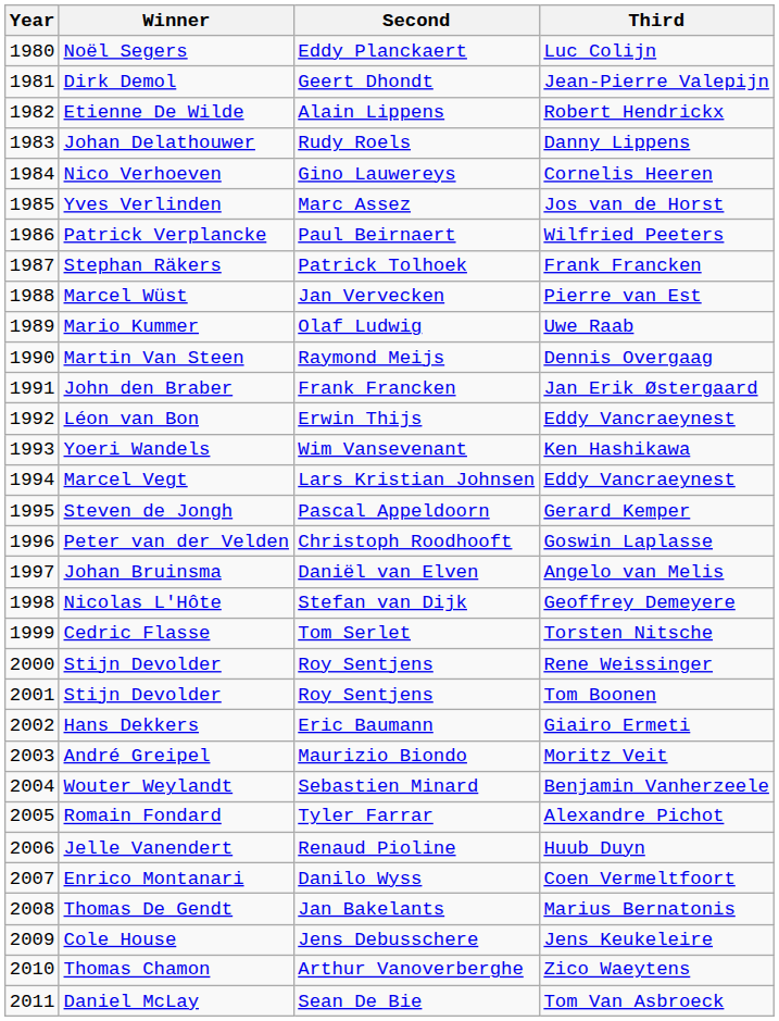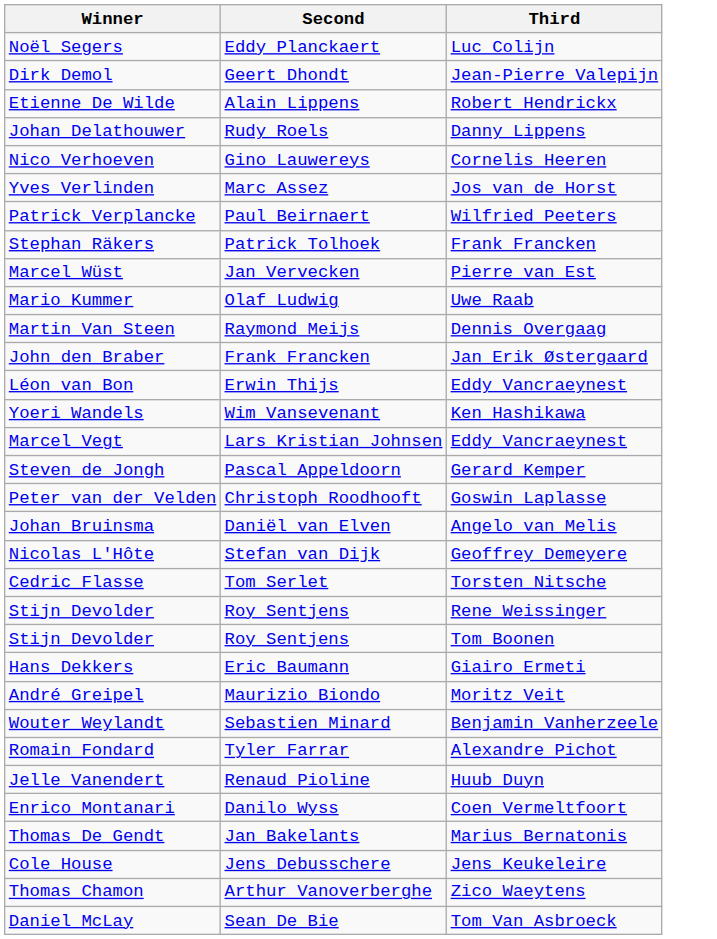 <table class="wikitable sortable">
 <tr>
-<th>Year</th>
 <th>Winner</th>
 <th>Second</th>
 <th>Third</th>
 </tr>
 <tr>
-<td>1980</td>
 <td> <a href='#'>Noël Segers</a></td>
 <td> <a href='#'>Eddy Planckaert</a></td>
 <td> <a href='#'>Luc Colijn</a></td>
 </tr>
 <tr>
-<td>1981</td>
 <td> <a href='#'>Dirk Demol</a></td>
 <td> <a href='#'>Geert Dhondt</a></td>
 <td> <a href='#'>Jean-Pierre Valepijn</a></td>
 </tr>
 <tr>
-<td>1982</td>
 <td> <a href='#'>Etienne De Wilde</a></td>
 <td> <a href='#'>Alain Lippens</a></td>
 <td> <a href='#'>Robert Hendrickx</a></td>
 </tr>
 <tr>
-<td>1983</td>
 <td> <a href='#'>Johan Delathouwer</a></td>
 <td> <a href='#'>Rudy Roels</a></td>
 <td> <a href='#'>Danny Lippens</a></td>
 </tr>
 <tr>
-<td>1984</td>
 <td> <a href='#'>Nico Verhoeven</a></td>
 <td> <a href='#'>Gino Lauwereys</a></td>
 <td> <a href='#'>Cornelis Heeren</a></td>
 </tr>
 <tr>
-<td>1985</td>
 <td> <a href='#'>Yves Verlinden</a></td>
 <td> <a href='#'>Marc Assez</a></td>
 <td> <a href='#'>Jos van de Horst</a></td>
 </tr>
 <tr>
-<td>1986</td>
 <td> <a href='#'>Patrick Verplancke</a></td>
 <td> <a href='#'>Paul Beirnaert</a></td>
 <td> <a href='#'>Wilfried Peeters</a></td>
 </tr>
 <tr>
-<td>1987</td>
 <td> <a href='#'>Stephan Räkers</a></td>
 <td> <a href='#'>Patrick Tolhoek</a></td>
 <td> <a href='#'>Frank Francken</a></td>
 </tr>
 <tr>
-<td>1988</td>
 <td> <a href='#'>Marcel Wüst</a></td>
 <td> <a href='#'>Jan Vervecken</a></td>
 <td> <a href='#'>Pierre van Est</a></td>
 </tr>
 <tr>
-<td>1989</td>
 <td> <a href='#'>Mario Kummer</a></td>
 <td> <a href='#'>Olaf Ludwig</a></td>
 <td> <a href='#'>Uwe Raab</a></td>
 </tr>
 <tr>
-<td>1990</td>
 <td> <a href='#'>Martin Van Steen</a></td>
 <td> <a href='#'>Raymond Meijs</a></td>
 <td> <a href='#'>Dennis Overgaag</a></td>
 </tr>
 <tr>
-<td>1991</td>
 <td> <a href='#'>John den Braber</a></td>
 <td> <a href='#'>Frank Francken</a></td>
 <td> <a href='#'>Jan Erik Østergaard</a></td>
 </tr>
 <tr>
-<td>1992</td>
 <td> <a href='#'>Léon van Bon</a></td>
 <td> <a href='#'>Erwin Thijs</a></td>
 <td> <a href='#'>Eddy Vancraeynest</a></td>
 </tr>
 <tr>
-<td>1993</td>
 <td> <a href='#'>Yoeri Wandels</a></td>
 <td> <a href='#'>Wim Vansevenant</a></td>
 <td> <a href='#'>Ken Hashikawa</a></td>
 </tr>
 <tr>
-<td>1994</td>
 <td> <a href='#'>Marcel Vegt</a></td>
 <td> <a href='#'>Lars Kristian Johnsen</a></td>
 <td> <a href='#'>Eddy Vancraeynest</a></td>
 </tr>
 <tr>
-<td>1995</td>
 <td> <a href='#'>Steven de Jongh</a></td>
 <td> <a href='#'>Pascal Appeldoorn</a></td>
 <td> <a href='#'>Gerard Kemper</a></td>
 </tr>
 <tr>
-<td>1996</td>
 <td> <a href='#'>Peter van der Velden</a></td>
 <td> <a href='#'>Christoph Roodhooft</a></td>
 <td> <a href='#'>Goswin Laplasse</a></td>
 </tr>
 <tr>
-<td>1997</td>
 <td> <a href='#'>Johan Bruinsma</a></td>
 <td> <a href='#'>Daniël van Elven</a></td>
 <td> <a href='#'>Angelo van Melis</a></td>
 </tr>
 <tr>
-<td>1998</td>
 <td> <a href='#'>Nicolas L'Hôte</a></td>
 <td> <a href='#'>Stefan van Dijk</a></td>
 <td> <a href='#'>Geoffrey Demeyere</a></td>
 </tr>
 <tr>
-<td>1999</td>
 <td> <a href='#'>Cedric Flasse</a></td>
 <td> <a href='#'>Tom Serlet</a></td>
 <td> <a href='#'>Torsten Nitsche</a></td>
 </tr>
 <tr>
-<td>2000</td>
 <td> <a href='#'>Stijn Devolder</a></td>
 <td> <a href='#'>Roy Sentjens</a></td>
 <td> <a href='#'>Rene Weissinger</a></td>
 </tr>
 <tr>
-<td>2001</td>
 <td> <a href='#'>Stijn Devolder</a></td>
 <td> <a href='#'>Roy Sentjens</a></td>
 <td> <a href='#'>Tom Boonen</a></td>
 </tr>
 <tr>
-<td>2002</td>
 <td> <a href='#'>Hans Dekkers</a></td>
 <td> <a href='#'>Eric Baumann</a></td>
 <td> <a href='#'>Giairo Ermeti</a></td>
 </tr>
 <tr>
-<td>2003</td>
 <td> <a href='#'>André Greipel</a></td>
 <td> <a href='#'>Maurizio Biondo</a></td>
 <td> <a href='#'>Moritz Veit</a></td>
 </tr>
 <tr>
-<td>2004</td>
 <td> <a href='#'>Wouter Weylandt</a></td>
 <td> <a href='#'>Sebastien Minard</a></td>
 <td> <a href='#'>Benjamin Vanherzeele</a></td>
 </tr>
 <tr>
-<td>2005</td>
 <td> <a href='#'>Romain Fondard</a></td>
 <td> <a href='#'>Tyler Farrar</a></td>
 <td> <a href='#'>Alexandre Pichot</a></td>
 </tr>
 <tr>
-<td>2006</td>
 <td> <a href='#'>Jelle Vanendert</a></td>
 <td> <a href='#'>Renaud Pioline</a></td>
 <td> <a href='#'>Huub Duyn</a></td>
 </tr>
 <tr>
-<td>2007</td>
 <td> <a href='#'>Enrico Montanari</a></td>
 <td> <a href='#'>Danilo Wyss</a></td>
 <td> <a href='#'>Coen Vermeltfoort</a></td>
 </tr>
 <tr>
-<td>2008</td>
 <td> <a href='#'>Thomas De Gendt</a></td>
 <td> <a href='#'>Jan Bakelants</a></td>
 <td> <a href='#'>Marius Bernatonis</a></td>
 </tr>
 <tr>
-<td>2009</td>
 <td> <a href='#'>Cole House</a></td>
 <td> <a href='#'>Jens Debusschere</a></td>
 <td> <a href='#'>Jens Keukeleire</a></td>
 </tr>
 <tr>
-<td>2010</td>
 <td> <a href='#'>Thomas Chamon</a></td>
 <td> <a href='#'>Arthur Vanoverberghe</a></td>
 <td> <a href='#'>Zico Waeytens</a></td>
 </tr>
 <tr>
-<td>2011</td>
 <td> <a href='#'>Daniel McLay</a></td>
 <td> <a href='#'>Sean De Bie</a></td>
 <td> <a href='#'>Tom Van Asbroeck</a></td>
 </tr>
 </table>
